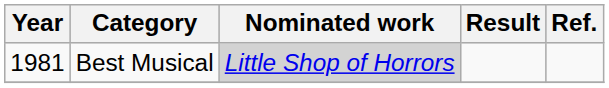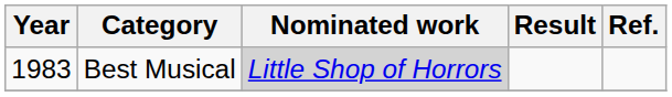 <table class="wikitable plainrowheaders" style="text-align:center;">
 <tr>
 <th>Year</th>
 <th>Category</th>
 <th>Nominated work</th>
 <th>Result</th>
 <th>Ref.</th>
 </tr>
 <tr>
-<td>1981</td>
+<td>1983</td>
 <td>Best Musical</td>
 <td style="background: lightgrey;"><em><a href='#'>Little Shop of Horrors</a></em> <br> </td>
 <td></td>
 <td></td>
 </tr>
 <tr>
 </tr>
 </table>
